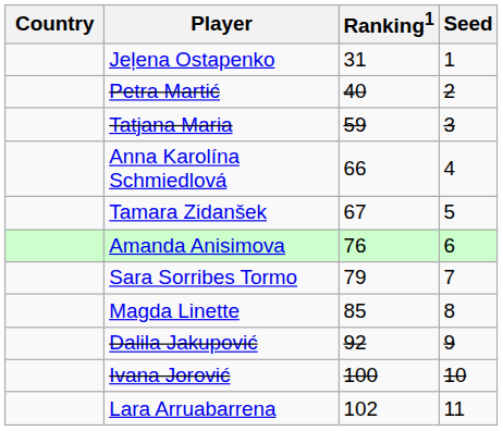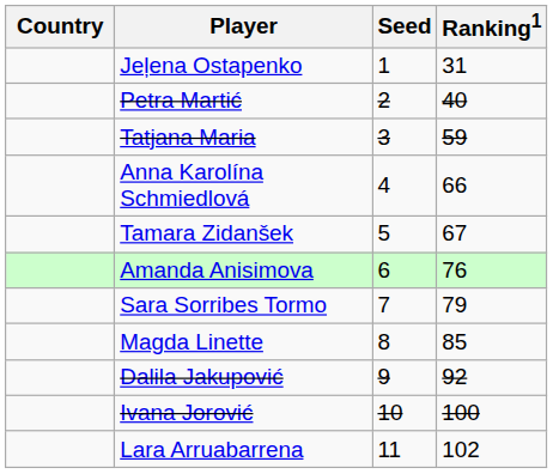 <table class="sortable wikitable">
 <tr>
 <th width="70">Country</th>
 <th width="175">Player</th>
+<th>Seed</th>
 <th>Ranking<sup>1</sup></th>
-<th>Seed</th>
 </tr>
 <tr>
 <td></td>
 <td><a href='#'>Jeļena Ostapenko</a></td>
+<td>1</td>
 <td>31</td>
-<td>1</td>
 </tr>
 <tr>
 <td><s></s></td>
 <td><s><a href='#'>Petra Martić</a></s></td>
+<td><s>2</s></td>
 <td><s>40</s></td>
-<td><s>2</s></td>
 </tr>
 <tr>
 <td><s></s></td>
 <td><s><a href='#'>Tatjana Maria</a></s></td>
+<td><s>3</s></td>
 <td><s>59</s></td>
-<td><s>3</s></td>
 </tr>
 <tr>
 <td></td>
 <td><a href='#'>Anna Karolína Schmiedlová</a></td>
+<td>4</td>
 <td>66</td>
-<td>4</td>
 </tr>
 <tr>
 <td></td>
 <td><a href='#'>Tamara Zidanšek</a></td>
+<td>5</td>
 <td>67</td>
-<td>5</td>
 </tr>
 <tr style="background:#cfc;">
 <td></td>
 <td><a href='#'>Amanda Anisimova</a></td>
+<td>6</td>
 <td>76</td>
-<td>6</td>
 </tr>
 <tr>
 <td></td>
 <td><a href='#'>Sara Sorribes Tormo</a></td>
+<td>7</td>
 <td>79</td>
-<td>7</td>
 </tr>
 <tr>
 <td></td>
 <td><a href='#'>Magda Linette</a></td>
+<td>8</td>
 <td>85</td>
-<td>8</td>
 </tr>
 <tr>
 <td><s></s></td>
 <td><s><a href='#'>Dalila Jakupović</a></s></td>
+<td><s>9</s></td>
 <td><s>92</s></td>
-<td><s>9</s></td>
 </tr>
 <tr>
 <td><s></s></td>
 <td><s><a href='#'>Ivana Jorović</a></s></td>
+<td><s>10</s></td>
 <td><s>100</s></td>
-<td><s>10</s></td>
 </tr>
 <tr>
 <td></td>
 <td><a href='#'>Lara Arruabarrena</a></td>
+<td>11</td>
 <td>102</td>
-<td>11</td>
 </tr>
 </table>
